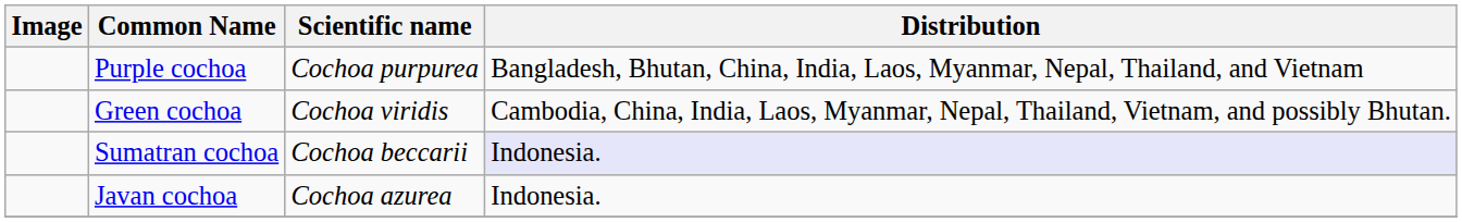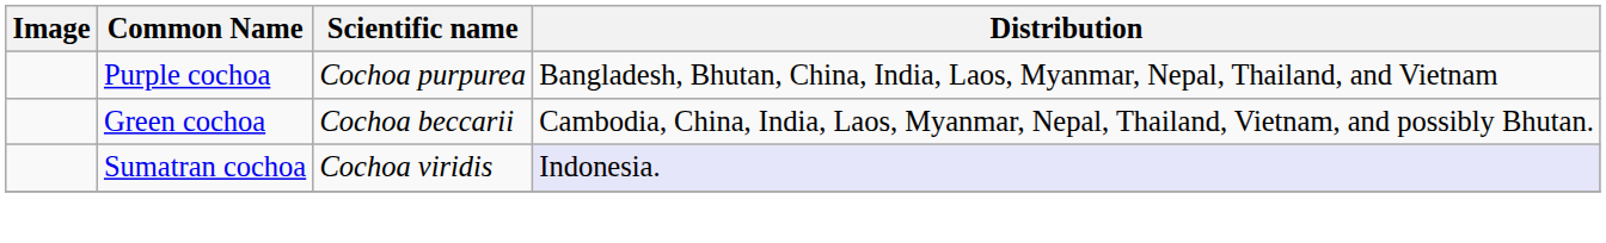 <table class="wikitable">
 <tr>
 <th>Image</th>
 <th>Common Name</th>
 <th>Scientific name</th>
 <th>Distribution</th>
 </tr>
 <tr>
 <td></td>
 <td><a href='#'>Purple cochoa</a></td>
 <td><em>Cochoa purpurea</em></td>
 <td>Bangladesh, Bhutan, China, India, Laos, Myanmar, Nepal, Thailand, and Vietnam</td>
 </tr>
 <tr>
 <td></td>
 <td><a href='#'>Green cochoa</a></td>
-<td><em>Cochoa viridis</em></td>
+<td><em>Cochoa beccarii</em></td>
 <td>Cambodia, China, India, Laos, Myanmar, Nepal, Thailand, Vietnam, and possibly Bhutan.</td>
 </tr>
 <tr>
 <td></td>
 <td><a href='#'>Sumatran cochoa</a></td>
-<td><em>Cochoa beccarii</em></td>
+<td><em>Cochoa viridis</em></td>
 <td style="background: lavender;">Indonesia.</td>
-</tr>
-<tr>
-<td></td>
-<td><a href='#'>Javan cochoa</a></td>
-<td><em>Cochoa azurea</em></td>
-<td>Indonesia.</td>
 </tr>
 <tr>
 </tr>
 </table>
